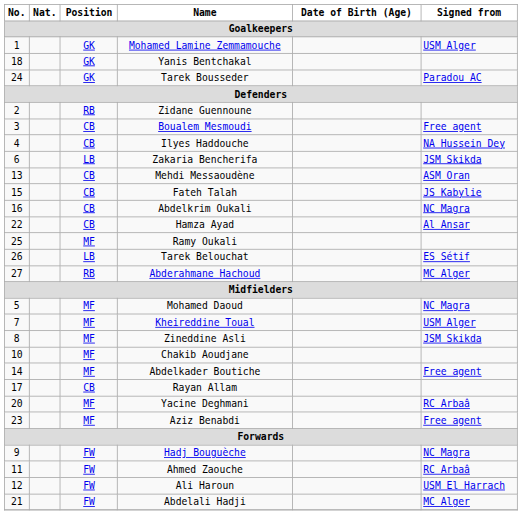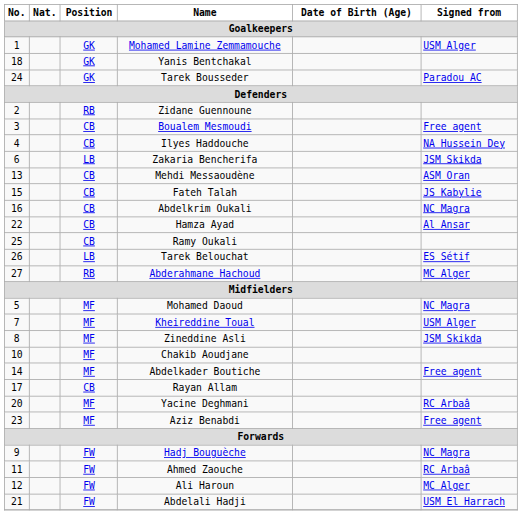 <table class="wikitable" style="text-align:center; font-size:90%; width:70%">
 <tr>
 <th style="background:white; color:black; text-align:center;">No.</th>
 <th style="background:white; color:black; text-align:center;">Nat.</th>
 <th style="background:white; color:black; text-align:center;">Position</th>
 <th style="background:white; color:black; text-align:center;">Name</th>
 <th style="background:white; color:black; text-align:center;">Date of Birth (Age)</th>
 <th style="background:white; color:black; text-align:center;">Signed from</th>
 </tr>
 <tr>
 <th colspan=10 style="background:#DCDCDC; text-align:center;">Goalkeepers</th>
 </tr>
 <tr>
 <td>1</td>
 <td></td>
 <td><a href='#'>GK</a></td>
 <td><a href='#'>Mohamed Lamine Zemmamouche</a></td>
 <td></td>
 <td style="text-align:left"> <a href='#'>USM Alger</a></td>
 </tr>
 <tr>
 <td>18</td>
 <td></td>
 <td><a href='#'>GK</a></td>
 <td>Yanis Bentchakal</td>
 <td></td>
 <td style="text-align:left"></td>
 </tr>
 <tr>
 <td>24</td>
 <td></td>
 <td><a href='#'>GK</a></td>
 <td>Tarek Bousseder</td>
 <td></td>
 <td style="text-align:left"> <a href='#'>Paradou AC</a></td>
 </tr>
 <tr>
 <th colspan=10 style="background:#DCDCDC; text-align:center;">Defenders</th>
 </tr>
 <tr>
 <td>2</td>
 <td></td>
 <td><a href='#'>RB</a></td>
 <td>Zidane Guennoune</td>
 <td></td>
 <td style="text-align:left"></td>
 </tr>
 <tr>
 <td>3</td>
 <td></td>
 <td><a href='#'>CB</a></td>
 <td><a href='#'>Boualem Mesmoudi</a></td>
 <td></td>
 <td style="text-align:left"><a href='#'>Free agent</a></td>
 </tr>
 <tr>
 <td>4</td>
 <td></td>
 <td><a href='#'>CB</a></td>
 <td>Ilyes Haddouche</td>
 <td></td>
 <td style="text-align:left"> <a href='#'>NA Hussein Dey</a></td>
 </tr>
 <tr>
 <td>6</td>
 <td></td>
 <td><a href='#'>LB</a></td>
 <td>Zakaria Bencherifa</td>
 <td></td>
 <td style="text-align:left"> <a href='#'>JSM Skikda</a></td>
 </tr>
 <tr>
 <td>13</td>
 <td></td>
 <td><a href='#'>CB</a></td>
 <td>Mehdi Messaoudène</td>
 <td></td>
 <td style="text-align:left"> <a href='#'>ASM Oran</a></td>
 </tr>
 <tr>
 <td>15</td>
 <td></td>
 <td><a href='#'>CB</a></td>
 <td>Fateh Talah</td>
 <td></td>
 <td style="text-align:left"> <a href='#'>JS Kabylie</a></td>
 </tr>
 <tr>
 <td>16</td>
 <td></td>
 <td><a href='#'>CB</a></td>
 <td>Abdelkrim Oukali</td>
 <td></td>
 <td style="text-align:left"> <a href='#'>NC Magra</a></td>
 </tr>
 <tr>
 <td>22</td>
 <td></td>
 <td><a href='#'>CB</a></td>
 <td>Hamza Ayad</td>
 <td></td>
 <td style="text-align:left"> <a href='#'>Al Ansar</a></td>
 </tr>
 <tr>
 <td>25</td>
 <td></td>
-<td><a href='#'>MF</a></td>
+<td><a href='#'>CB</a></td>
 <td>Ramy Oukali</td>
 <td></td>
 <td style="text-align:left"></td>
 </tr>
 <tr>
 <td>26</td>
 <td></td>
 <td><a href='#'>LB</a></td>
 <td>Tarek Belouchat</td>
 <td></td>
 <td style="text-align:left"> <a href='#'>ES Sétif</a></td>
 </tr>
 <tr>
 <td>27</td>
 <td></td>
 <td><a href='#'>RB</a></td>
 <td><a href='#'>Abderahmane Hachoud</a></td>
 <td></td>
 <td style="text-align:left"> <a href='#'>MC Alger</a></td>
 </tr>
 <tr>
 <th colspan=10 style="background:#DCDCDC; text-align:center;">Midfielders</th>
 </tr>
 <tr>
 <td>5</td>
 <td></td>
 <td><a href='#'>MF</a></td>
 <td>Mohamed Daoud</td>
 <td></td>
 <td style="text-align:left"> <a href='#'>NC Magra</a></td>
 </tr>
 <tr>
 <td>7</td>
 <td></td>
 <td><a href='#'>MF</a></td>
 <td><a href='#'>Kheireddine Toual</a></td>
 <td></td>
 <td style="text-align:left"> <a href='#'>USM Alger</a></td>
 </tr>
 <tr>
 <td>8</td>
 <td></td>
 <td><a href='#'>MF</a></td>
 <td>Zineddine Asli</td>
 <td></td>
 <td style="text-align:left"> <a href='#'>JSM Skikda</a></td>
 </tr>
 <tr>
 <td>10</td>
 <td></td>
 <td><a href='#'>MF</a></td>
 <td>Chakib Aoudjane</td>
 <td></td>
 <td style="text-align:left"></td>
 </tr>
 <tr>
 <td>14</td>
 <td></td>
 <td><a href='#'>MF</a></td>
 <td>Abdelkader Boutiche</td>
 <td></td>
 <td style="text-align:left"><a href='#'>Free agent</a></td>
 </tr>
 <tr>
 <td>17</td>
 <td></td>
 <td><a href='#'>CB</a></td>
 <td>Rayan Allam</td>
 <td></td>
 <td style="text-align:left"></td>
 </tr>
 <tr>
 <td>20</td>
 <td></td>
 <td><a href='#'>MF</a></td>
 <td>Yacine Deghmani</td>
 <td></td>
 <td style="text-align:left"> <a href='#'>RC Arbaâ</a></td>
 </tr>
 <tr>
 <td>23</td>
 <td></td>
 <td><a href='#'>MF</a></td>
 <td>Aziz Benabdi</td>
 <td></td>
 <td style="text-align:left"><a href='#'>Free agent</a></td>
 </tr>
 <tr>
 <th colspan=10 style="background:#DCDCDC; text-align:center;">Forwards</th>
 </tr>
 <tr>
 <td>9</td>
 <td></td>
 <td><a href='#'>FW</a></td>
 <td><a href='#'>Hadj Bouguèche</a></td>
 <td></td>
 <td style="text-align:left"> <a href='#'>NC Magra</a></td>
 </tr>
 <tr>
 <td>11</td>
 <td></td>
 <td><a href='#'>FW</a></td>
 <td>Ahmed Zaouche</td>
 <td></td>
 <td style="text-align:left"> <a href='#'>RC Arbaâ</a></td>
 </tr>
 <tr>
 <td>12</td>
 <td></td>
 <td><a href='#'>FW</a></td>
 <td>Ali Haroun</td>
 <td></td>
-<td style="text-align:left"> <a href='#'>USM El Harrach</a></td>
+<td style="text-align:left"> <a href='#'>MC Alger</a></td>
 </tr>
 <tr>
 <td>21</td>
 <td></td>
 <td><a href='#'>FW</a></td>
 <td>Abdelali Hadji</td>
 <td></td>
-<td style="text-align:left"> <a href='#'>MC Alger</a></td>
+<td style="text-align:left"> <a href='#'>USM El Harrach</a></td>
 </tr>
 <tr>
 </tr>
 </table>
